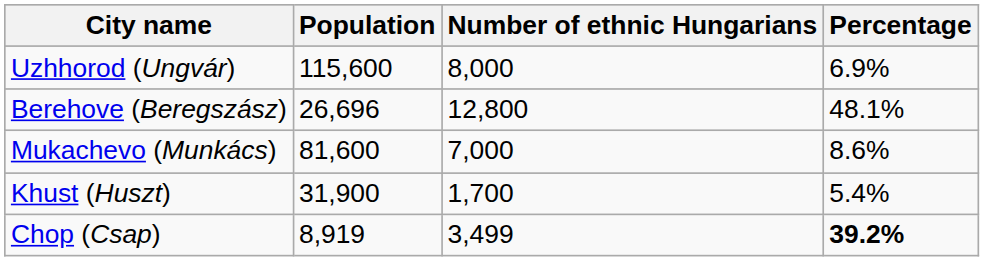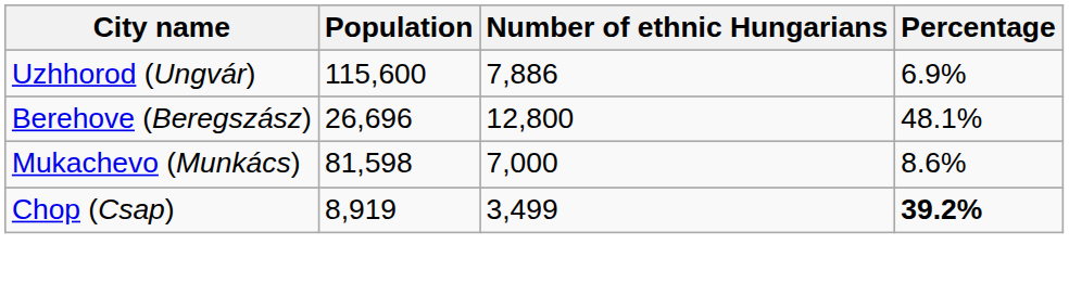 <table class="wikitable sortable">
 <tr>
 <th>City name</th>
 <th>Population</th>
 <th>Number of ethnic Hungarians</th>
 <th>Percentage</th>
 </tr>
 <tr>
 <td><a href='#'>Uzhhorod</a> (<em>Ungvár</em>)</td>
 <td>115,600</td>
-<td>8,000</td>
+<td>7,886</td>
 <td>6.9%</td>
 </tr>
 <tr>
 <td><a href='#'>Berehove</a> (<em>Beregszász</em>)</td>
 <td>26,696</td>
 <td>12,800</td>
 <td>48.1%</td>
 </tr>
 <tr>
 <td><a href='#'>Mukachevo</a> (<em>Munkács</em>)</td>
-<td>81,600</td>
+<td>81,598</td>
 <td>7,000</td>
 <td>8.6%</td>
-</tr>
-<tr>
-<td><a href='#'>Khust</a> (<em>Huszt</em>)</td>
-<td>31,900</td>
-<td>1,700</td>
-<td>5.4%</td>
 </tr>
 <tr>
 <td><a href='#'>Chop</a> (<em>Csap</em>)</td>
 <td>8,919</td>
 <td>3,499</td>
 <td><strong>39.2%</strong></td>
 </tr>
 </table>
